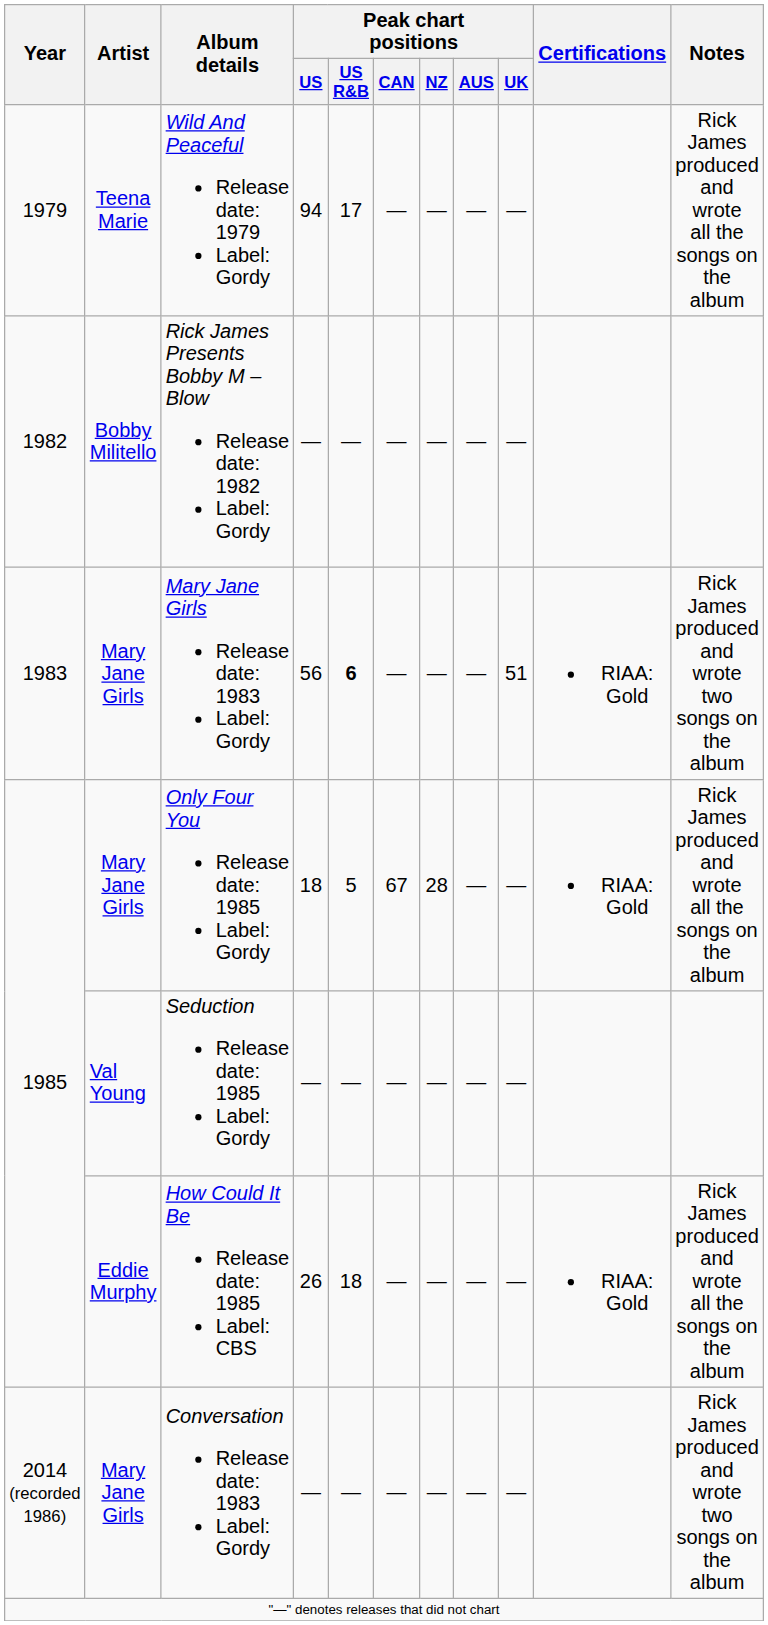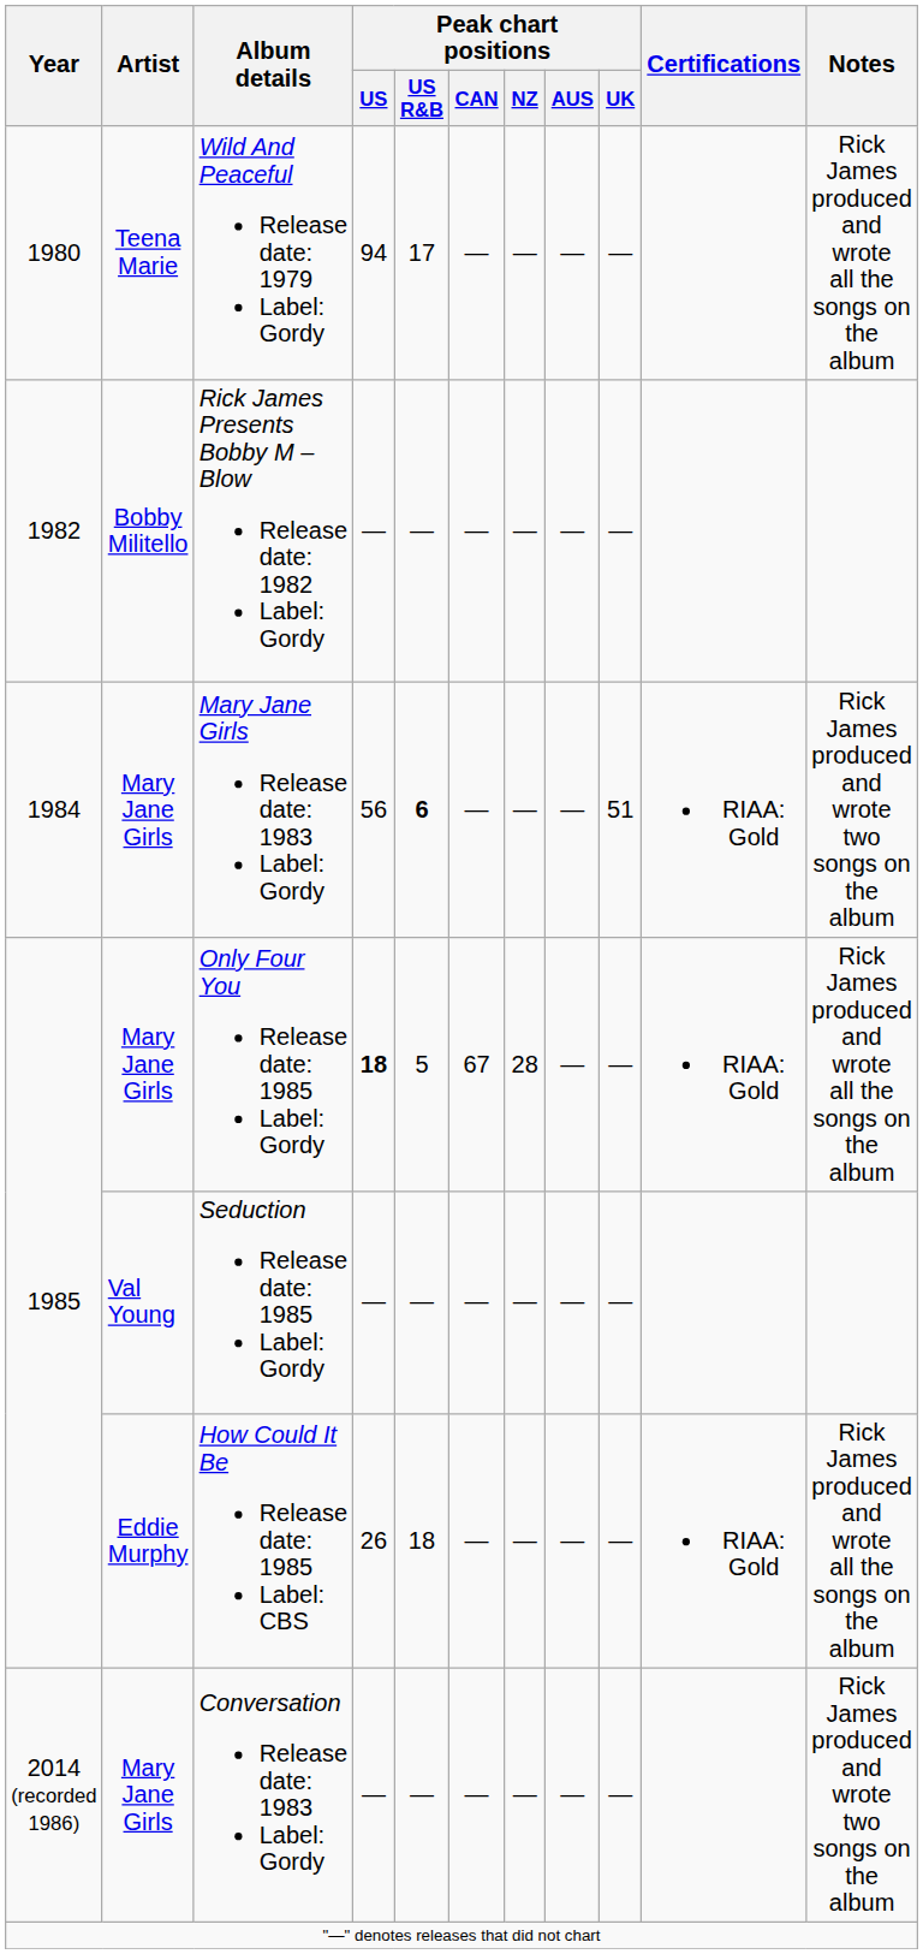 <table class="wikitable" style="text-align:center;">
 <tr>
 <th rowspan="2">Year</th>
 <th rowspan="2">Artist</th>
 <th rowspan="2">Album details</th>
 <th colspan="6">Peak chart<br>positions</th>
 <th rowspan="2"><a href='#'>Certifications</a></th>
 <th rowspan="2">Notes</th>
 </tr>
 <tr style="font-size:smaller;">
 <th style="width:40px;"><a href='#'>US</a><br></th>
 <th style="width:40px;"><a href='#'>US R&B</a><br></th>
 <th style="width:40px;"><a href='#'>CAN</a><br></th>
 <th style="width:40px;"><a href='#'>NZ</a><br></th>
 <th style="width:40px;"><a href='#'>AUS</a><br></th>
 <th style="width:40px;"><a href='#'>UK</a><br></th>
 </tr>
 <tr>
-<td>1979</td>
+<td>1980</td>
 <td><a href='#'>Teena Marie</a></td>
 <td style="text-align:left;"><a href='#'><em>Wild And Peaceful</em></a><br><ul><li>Release date: 1979</li><li>Label: Gordy</li></ul></td>
 <td>94</td>
 <td>17</td>
 <td>—</td>
 <td>—</td>
 <td>—</td>
 <td>—</td>
 <td></td>
 <td>Rick James produced and wrote<br>all the songs on the album</td>
 </tr>
 <tr>
 <td>1982</td>
 <td><a href='#'>Bobby Militello</a></td>
 <td style="text-align:left;"><em>Rick James Presents Bobby M – Blow</em><br><ul><li>Release date: 1982</li><li>Label: Gordy</li></ul></td>
 <td>—</td>
 <td>—</td>
 <td>—</td>
 <td>—</td>
 <td>—</td>
 <td>—</td>
 <td></td>
 <td></td>
 </tr>
 <tr>
-<td>1983</td>
+<td>1984</td>
 <td><a href='#'>Mary Jane Girls</a></td>
 <td style="text-align:left;"><em><a href='#'>Mary Jane Girls</a></em><br><ul><li>Release date: 1983</li><li>Label: Gordy</li></ul></td>
 <td>56</td>
 <td><strong>6</strong></td>
 <td>—</td>
 <td>—</td>
 <td>—</td>
 <td>51</td>
 <td><br><ul><li>RIAA: Gold</li></ul></td>
 <td>Rick James produced and wrote<br>two songs on the album</td>
 </tr>
 <tr>
 <td rowspan="3">1985</td>
 <td><a href='#'>Mary Jane Girls</a></td>
 <td style="text-align:left;"><em><a href='#'>Only Four You</a></em><br><ul><li>Release date: 1985</li><li>Label: Gordy</li></ul></td>
-<td>18</td>
+<td><strong>18</strong></td>
 <td>5</td>
 <td>67</td>
 <td>28</td>
 <td>—</td>
 <td>—</td>
 <td><br><ul><li>RIAA: Gold</li></ul></td>
 <td>Rick James produced and wrote<br>all the songs on the album</td>
 </tr>
 <tr>
 <td style="text-align:left;"><a href='#'>Val Young</a></td>
 <td style="text-align:left;"><em>Seduction</em><br><ul><li>Release date: 1985</li><li>Label: Gordy</li></ul></td>
 <td>—</td>
 <td>—</td>
 <td>—</td>
 <td>—</td>
 <td>—</td>
 <td>—</td>
 <td></td>
 <td></td>
 </tr>
 <tr>
 <td><a href='#'>Eddie Murphy</a></td>
 <td style="text-align:left;"><em><a href='#'>How Could It Be</a></em><br><ul><li>Release date: 1985</li><li>Label: CBS</li></ul></td>
 <td>26</td>
 <td>18</td>
 <td>—</td>
 <td>—</td>
 <td>—</td>
 <td>—</td>
 <td><br><ul><li>RIAA: Gold</li></ul></td>
 <td>Rick James produced and wrote<br>all the songs on the album</td>
 </tr>
 <tr>
 <td>2014<br><small>(recorded</small><br><small>1986)</small></td>
 <td><a href='#'>Mary Jane Girls</a></td>
 <td style="text-align:left;"><em>Conversation</em><br><ul><li>Release date: 1983</li><li>Label: Gordy</li></ul></td>
 <td>—</td>
 <td>—</td>
 <td>—</td>
 <td>—</td>
 <td>—</td>
 <td>—</td>
 <td></td>
 <td>Rick James produced and wrote<br>two songs on the album</td>
 </tr>
 <tr>
 <td colspan="14" style="font-size:8pt">"—" denotes releases that did not chart</td>
 </tr>
 </table>
